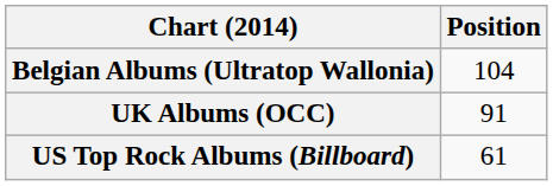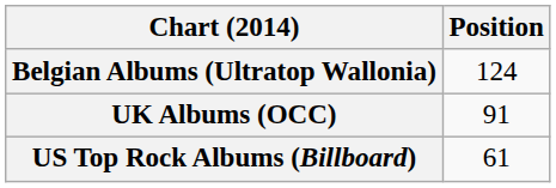 <table class="wikitable plainrowheaders sortable" style="text-align:center">
 <tr>
 <th scope="col">Chart (2014)</th>
 <th scope="col">Position</th>
 </tr>
 <tr>
 <th scope="row">Belgian Albums (Ultratop Wallonia)</th>
-<td>104</td>
+<td>124</td>
 </tr>
 <tr>
 <th scope="row">UK Albums (OCC)</th>
 <td>91</td>
 </tr>
 <tr>
 <th scope="row">US Top Rock Albums (<em>Billboard</em>)</th>
 <td>61</td>
 </tr>
 </table>
